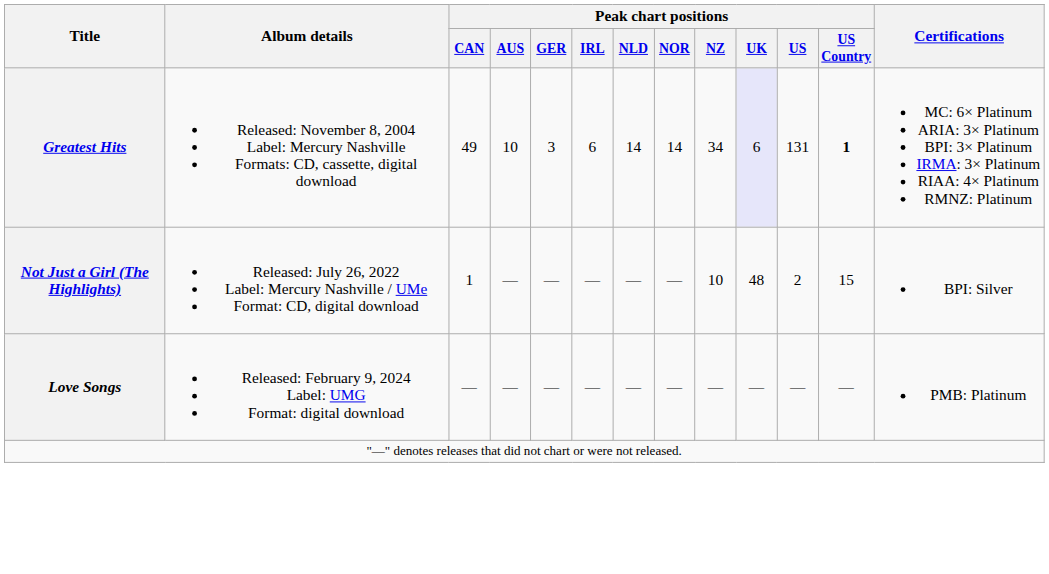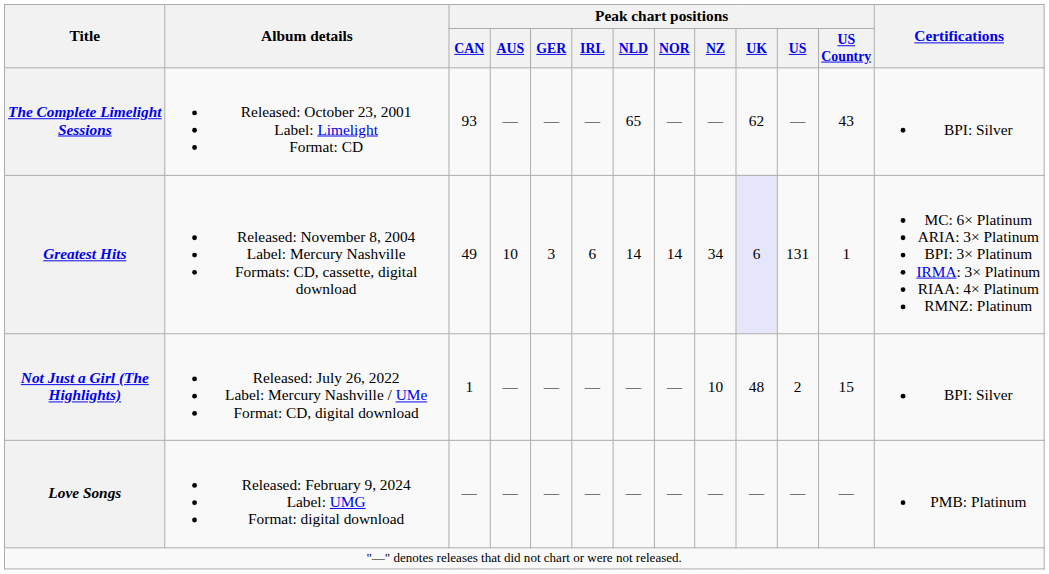 <table class="wikitable plainrowheaders" style="text-align:center;">
 <tr>
 <th scope="col" rowspan="2" style="width:10em;">Title</th>
 <th scope="col" rowspan="2" style="width:18em;">Album details</th>
 <th scope="col" colspan="10">Peak chart positions</th>
 <th scope="col" rowspan="2"><a href='#'>Certifications</a></th>
 </tr>
 <tr>
 <th scope="col" style="width:2.5em;font-size:90%;"><a href='#'>CAN</a><br></th>
 <th scope="col" style="width:2.5em;font-size:90%;"><a href='#'>AUS</a><br></th>
 <th scope="col" style="width:2.5em;font-size:90%;"><a href='#'>GER</a><br></th>
 <th scope="col" style="width:2.5em;font-size:90%;"><a href='#'>IRL</a><br></th>
 <th scope="col" style="width:2.5em;font-size:90%;"><a href='#'>NLD</a><br></th>
 <th scope="col" style="width:2.5em;font-size:90%;"><a href='#'>NOR</a><br></th>
 <th scope="col" style="width:2.5em;font-size:90%;"><a href='#'>NZ</a><br></th>
 <th scope="col" style="width:2.5em;font-size:90%;"><a href='#'>UK</a><br></th>
 <th scope="col" style="width:2.5em;font-size:90%;"><a href='#'>US</a><br></th>
 <th scope="col" style="width:2.5em;font-size:90%;"><a href='#'>US<br>Country</a><br></th>
 </tr>
 <tr>
+<th scope="row"><em><a href='#'>The Complete Limelight Sessions</a></em></th>
+<td><br><ul><li>Released: October 23, 2001</li><li>Label: <a href='#'>Limelight</a></li><li>Format: CD</li></ul></td>
+<td>93</td>
+<td>—</td>
+<td>—</td>
+<td>—</td>
+<td>65</td>
+<td>—</td>
+<td>—</td>
+<td>62</td>
+<td>—</td>
+<td>43</td>
+<td><br><ul><li>BPI: Silver</li></ul></td>
+</tr>
+<tr>
 <th scope="row"><em><a href='#'>Greatest Hits</a></em></th>
 <td><br><ul><li>Released: November 8, 2004</li><li>Label: Mercury Nashville</li><li>Formats: CD, cassette, digital download</li></ul></td>
 <td>49</td>
 <td>10</td>
 <td>3</td>
 <td>6</td>
 <td>14</td>
 <td>14</td>
 <td>34</td>
 <td style="background: lavender;">6</td>
 <td>131</td>
-<td><strong>1</strong></td>
+<td>1</td>
 <td><br><ul><li>MC: 6× Platinum</li><li>ARIA: 3× Platinum</li><li>BPI: 3× Platinum</li><li><a href='#'>IRMA</a>: 3× Platinum</li><li>RIAA: 4× Platinum</li><li>RMNZ: Platinum</li></ul></td>
 </tr>
 <tr>
 <th scope="row"><em><a href='#'>Not Just a Girl (The Highlights)</a></em></th>
 <td><br><ul><li>Released: July 26, 2022</li><li>Label: Mercury Nashville / <a href='#'>UMe</a></li><li>Format: CD, digital download</li></ul></td>
 <td>1</td>
 <td>—</td>
 <td>—</td>
 <td>—</td>
 <td>—</td>
 <td>—</td>
 <td>10</td>
 <td>48</td>
 <td>2</td>
 <td>15</td>
 <td><br><ul><li>BPI: Silver</li></ul></td>
 </tr>
 <tr>
 <th scope="row"><em>Love Songs</em></th>
 <td><br><ul><li>Released: February 9, 2024</li><li>Label: <a href='#'>UMG</a></li><li>Format: digital download</li></ul></td>
 <td>—</td>
 <td>—</td>
 <td>—</td>
 <td>—</td>
 <td>—</td>
 <td>—</td>
 <td>—</td>
 <td>—</td>
 <td>—</td>
 <td>—</td>
 <td><br><ul><li>PMB: Platinum</li></ul></td>
 </tr>
 <tr>
 <td colspan="13" style="text-align:center; font-size:85%;">"—" denotes releases that did not chart or were not released.</td>
 </tr>
 </table>
